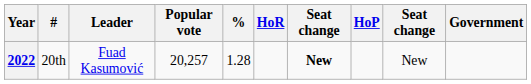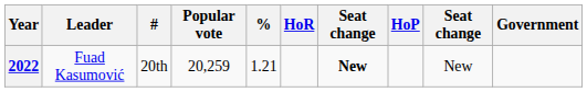 <table class="wikitable" style="text-align: center;">
 <tr>
 <th>Year</th>
+<th>Leader</th>
 <th>#</th>
-<th>Leader</th>
 <th>Popular vote</th>
 <th>%</th>
 <th><a href='#'>HoR</a></th>
 <th>Seat change</th>
 <th><a href='#'>HoP</a></th>
 <th>Seat change</th>
 <th>Government</th>
 </tr>
 <tr>
 <th><a href='#'>2022</a></th>
+<td><a href='#'>Fuad Kasumović</a></td>
 <td>20th</td>
-<td><a href='#'>Fuad Kasumović</a></td>
-<td align=center>20,257</td>
-<td>1.28</td>
+<td align=center>20,259</td>
+<td>1.21</td>
 <td></td>
 <td><strong>New</strong></td>
 <td></td>
 <td>New</td>
 <td></td>
 </tr>
 </table>
